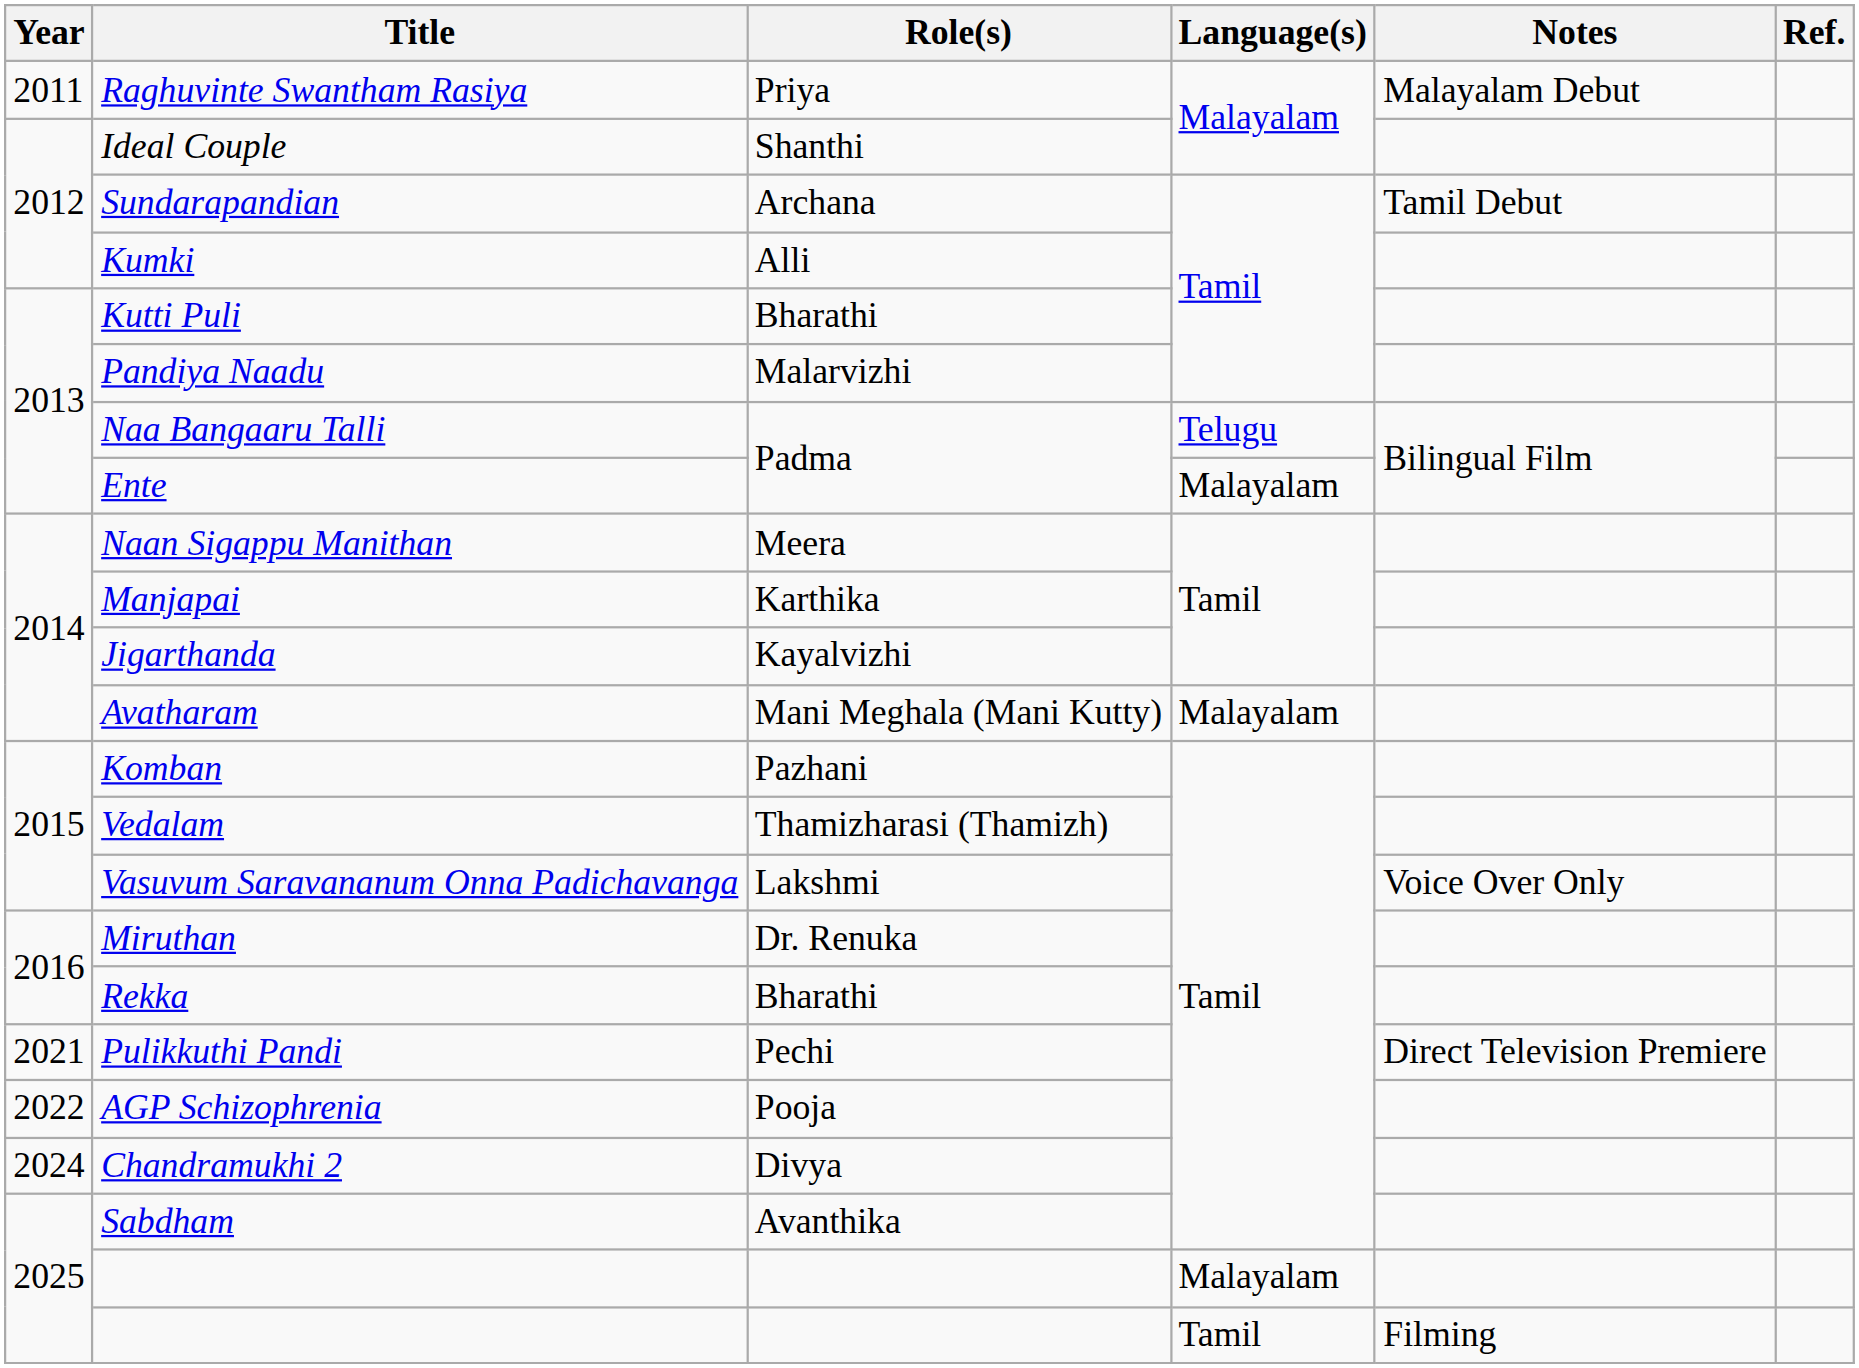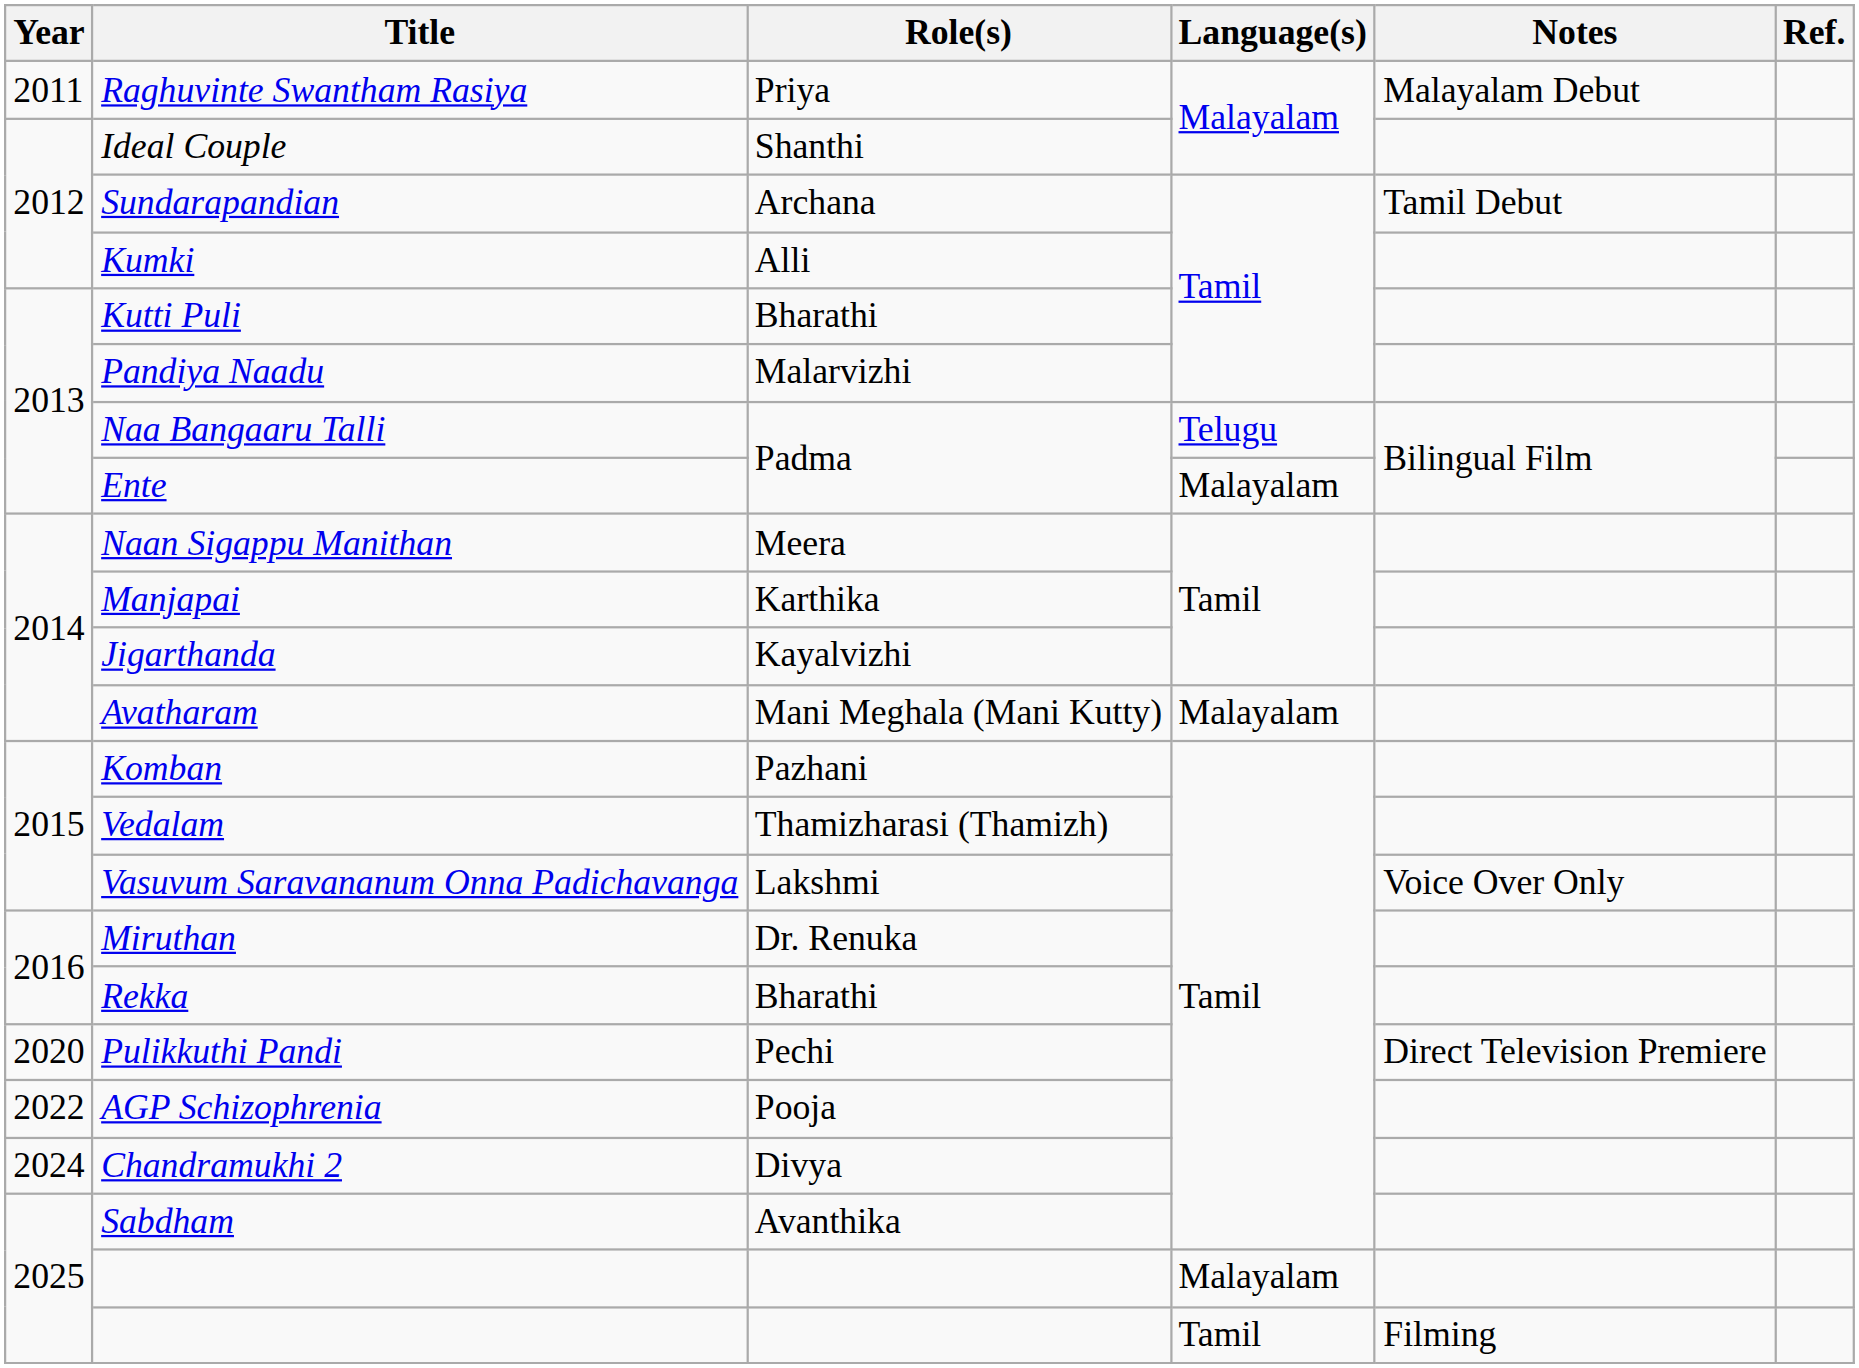 <table class="wikitable sortable">
 <tr>
 <th>Year</th>
 <th>Title</th>
 <th>Role(s)</th>
 <th>Language(s)</th>
 <th class="unsortable">Notes</th>
 <th>Ref.</th>
 </tr>
 <tr>
 <td>2011</td>
 <td><em><a href='#'>Raghuvinte Swantham Rasiya</a></em></td>
 <td>Priya</td>
 <td rowspan=2><a href='#'>Malayalam</a></td>
 <td>Malayalam Debut</td>
 <td></td>
 </tr>
 <tr>
 <td rowspan="3">2012</td>
 <td><em>Ideal Couple </em></td>
 <td>Shanthi</td>
 <td></td>
 <td></td>
 </tr>
 <tr>
 <td><em><a href='#'>Sundarapandian</a></em></td>
 <td>Archana</td>
 <td rowspan="4"><a href='#'>Tamil</a></td>
 <td>Tamil Debut</td>
 <td></td>
 </tr>
 <tr>
 <td><em><a href='#'>Kumki</a></em></td>
 <td>Alli</td>
 <td></td>
 <td></td>
 </tr>
 <tr>
 <td rowspan="4">2013</td>
 <td><em><a href='#'>Kutti Puli</a></em></td>
 <td>Bharathi</td>
 <td></td>
 <td></td>
 </tr>
 <tr>
 <td><em><a href='#'>Pandiya Naadu</a></em></td>
 <td>Malarvizhi</td>
 <td></td>
 <td></td>
 </tr>
 <tr>
 <td><em><a href='#'>Naa Bangaaru Talli</a></em></td>
 <td rowspan="2">Padma</td>
 <td><a href='#'>Telugu</a></td>
 <td rowspan=2>Bilingual Film</td>
 <td></td>
 </tr>
 <tr>
 <td><em><a href='#'>Ente</a></em></td>
 <td>Malayalam</td>
 <td></td>
 </tr>
 <tr>
 <td rowspan="4">2014</td>
 <td><em><a href='#'>Naan Sigappu Manithan</a></em></td>
 <td>Meera</td>
 <td rowspan="3">Tamil</td>
 <td></td>
 <td></td>
 </tr>
 <tr>
 <td><em><a href='#'>Manjapai</a></em></td>
 <td>Karthika</td>
 <td></td>
 <td></td>
 </tr>
 <tr>
 <td><em><a href='#'>Jigarthanda</a></em></td>
 <td>Kayalvizhi</td>
 <td></td>
 <td></td>
 </tr>
 <tr>
 <td><em><a href='#'>Avatharam</a></em></td>
 <td>Mani Meghala (Mani Kutty)</td>
 <td>Malayalam</td>
 <td></td>
 <td></td>
 </tr>
 <tr>
 <td rowspan="3">2015</td>
 <td><em><a href='#'>Komban</a></em></td>
 <td>Pazhani</td>
 <td rowspan=9>Tamil</td>
 <td></td>
 <td></td>
 </tr>
 <tr>
 <td><em><a href='#'>Vedalam</a></em></td>
 <td>Thamizharasi (Thamizh)</td>
 <td></td>
 <td></td>
 </tr>
 <tr>
 <td><em><a href='#'>Vasuvum Saravananum Onna Padichavanga</a></em></td>
 <td>Lakshmi</td>
 <td>Voice Over Only</td>
 <td></td>
 </tr>
 <tr>
 <td rowspan="2">2016</td>
 <td><em><a href='#'>Miruthan</a></em></td>
 <td>Dr. Renuka</td>
 <td></td>
 <td></td>
 </tr>
 <tr>
 <td><em><a href='#'>Rekka</a></em></td>
 <td>Bharathi</td>
 <td></td>
 <td></td>
 </tr>
 <tr>
-<td>2021</td>
+<td>2020</td>
 <td><em><a href='#'>Pulikkuthi Pandi</a></em></td>
 <td>Pechi</td>
 <td>Direct Television Premiere</td>
 <td></td>
 </tr>
 <tr>
 <td>2022</td>
 <td><em><a href='#'>AGP Schizophrenia</a></em></td>
 <td>Pooja</td>
 <td></td>
 <td></td>
 </tr>
 <tr>
 <td>2024</td>
 <td><em><a href='#'>Chandramukhi 2</a></em></td>
 <td>Divya</td>
 <td></td>
 <td></td>
 </tr>
 <tr>
 <td rowspan=3>2025</td>
 <td><em><a href='#'>Sabdham</a></em></td>
 <td>Avanthika</td>
 <td></td>
 <td></td>
 </tr>
 <tr>
 <td></td>
 <td></td>
 <td>Malayalam</td>
 <td></td>
 <td></td>
 </tr>
 <tr>
 <td></td>
 <td></td>
 <td>Tamil</td>
 <td>Filming</td>
 <td></td>
 </tr>
 <tr>
 </tr>
 </table>
